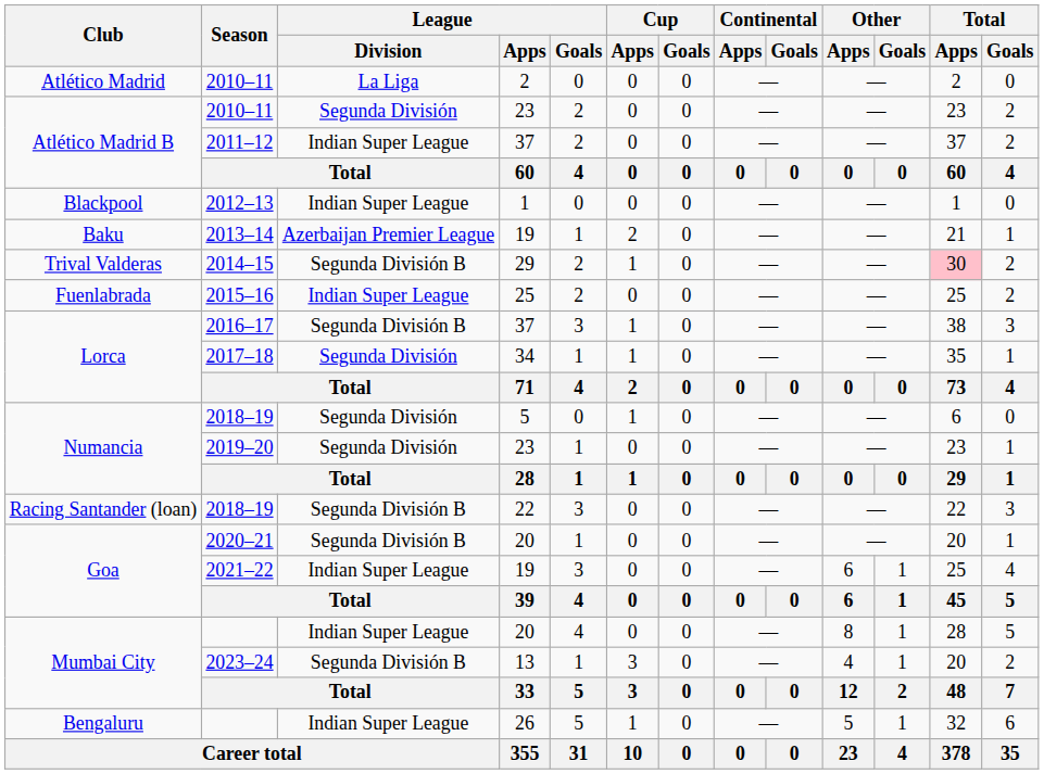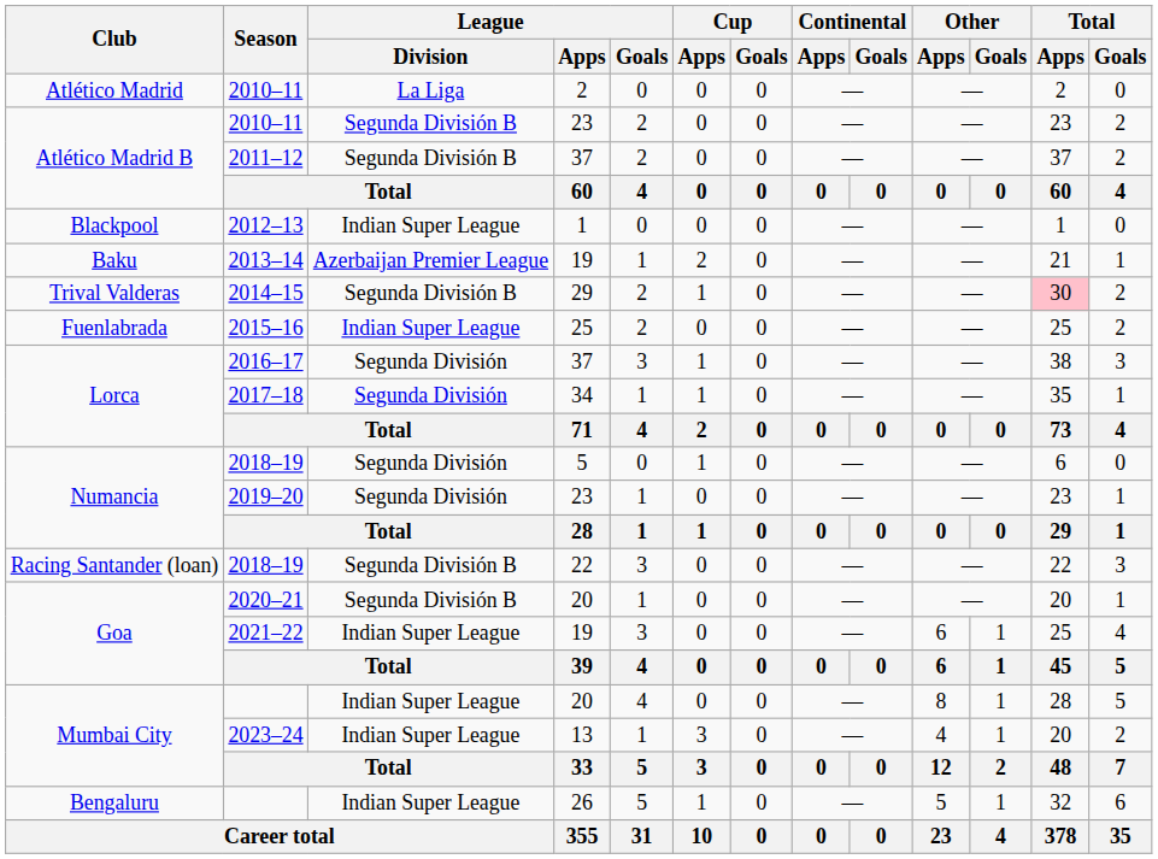 <table class="wikitable" style="text-align: center;">
 <tr>
 <th rowspan="2">Club</th>
 <th rowspan="2">Season</th>
 <th colspan="3">League</th>
 <th colspan="2">Cup</th>
 <th colspan="2">Continental</th>
 <th colspan="2">Other</th>
 <th colspan="2">Total</th>
 </tr>
 <tr>
 <th>Division</th>
 <th>Apps</th>
 <th>Goals</th>
 <th>Apps</th>
 <th>Goals</th>
 <th>Apps</th>
 <th>Goals</th>
 <th>Apps</th>
 <th>Goals</th>
 <th>Apps</th>
 <th>Goals</th>
 </tr>
 <tr>
 <td><a href='#'>Atlético Madrid</a></td>
 <td><a href='#'>2010–11</a></td>
 <td><a href='#'>La Liga</a></td>
 <td>2</td>
 <td>0</td>
 <td>0</td>
 <td>0</td>
 <td colspan="2">—</td>
 <td colspan="2">—</td>
 <td>2</td>
 <td>0</td>
 </tr>
 <tr>
 <td rowspan="3"><a href='#'>Atlético Madrid B</a></td>
 <td><a href='#'>2010–11</a></td>
-<td><a href='#'>Segunda División</a></td>
+<td><a href='#'>Segunda División B</a></td>
 <td>23</td>
 <td>2</td>
 <td>0</td>
 <td>0</td>
 <td colspan="2">—</td>
 <td colspan="2">—</td>
 <td>23</td>
 <td>2</td>
 </tr>
 <tr>
 <td><a href='#'>2011–12</a></td>
-<td>Indian Super League</td>
+<td>Segunda División B</td>
 <td>37</td>
 <td>2</td>
 <td>0</td>
 <td>0</td>
 <td colspan="2">—</td>
 <td colspan="2">—</td>
 <td>37</td>
 <td>2</td>
 </tr>
 <tr>
 <th colspan="2">Total</th>
 <th>60</th>
 <th>4</th>
 <th>0</th>
 <th>0</th>
 <th>0</th>
 <th>0</th>
 <th>0</th>
 <th>0</th>
 <th>60</th>
 <th>4</th>
 </tr>
 <tr>
 <td><a href='#'>Blackpool</a></td>
 <td><a href='#'>2012–13</a></td>
 <td>Indian Super League</td>
 <td>1</td>
 <td>0</td>
 <td>0</td>
 <td>0</td>
 <td colspan="2">—</td>
 <td colspan="2">—</td>
 <td>1</td>
 <td>0</td>
 </tr>
 <tr>
 <td rowspan="1"><a href='#'>Baku</a></td>
 <td><a href='#'>2013–14</a></td>
 <td><a href='#'>Azerbaijan Premier League</a></td>
 <td>19</td>
 <td>1</td>
 <td>2</td>
 <td>0</td>
 <td colspan="2">—</td>
 <td colspan="2">—</td>
 <td>21</td>
 <td>1</td>
 </tr>
 <tr>
 <td rowspan="1"><a href='#'>Trival Valderas</a></td>
 <td><a href='#'>2014–15</a></td>
 <td>Segunda División B</td>
 <td>29</td>
 <td>2</td>
 <td>1</td>
 <td>0</td>
 <td colspan="2">—</td>
 <td colspan="2">—</td>
 <td style="background: pink;">30</td>
 <td>2</td>
 </tr>
 <tr>
 <td><a href='#'>Fuenlabrada</a></td>
 <td><a href='#'>2015–16</a></td>
 <td><a href='#'>Indian Super League</a></td>
 <td>25</td>
 <td>2</td>
 <td>0</td>
 <td>0</td>
 <td colspan="2">—</td>
 <td colspan="2">—</td>
 <td>25</td>
 <td>2</td>
 </tr>
 <tr>
 <td rowspan="3"><a href='#'>Lorca</a></td>
 <td><a href='#'>2016–17</a></td>
-<td>Segunda División B</td>
+<td>Segunda División</td>
 <td>37</td>
 <td>3</td>
 <td>1</td>
 <td>0</td>
 <td colspan="2">—</td>
 <td colspan="2">—</td>
 <td>38</td>
 <td>3</td>
 </tr>
 <tr>
 <td><a href='#'>2017–18</a></td>
 <td><a href='#'>Segunda División</a></td>
 <td>34</td>
 <td>1</td>
 <td>1</td>
 <td>0</td>
 <td colspan="2">—</td>
 <td colspan="2">—</td>
 <td>35</td>
 <td>1</td>
 </tr>
 <tr>
 <th colspan="2">Total</th>
 <th>71</th>
 <th>4</th>
 <th>2</th>
 <th>0</th>
 <th>0</th>
 <th>0</th>
 <th>0</th>
 <th>0</th>
 <th>73</th>
 <th>4</th>
 </tr>
 <tr>
 <td rowspan="3"><a href='#'>Numancia</a></td>
 <td><a href='#'>2018–19</a></td>
 <td>Segunda División</td>
 <td>5</td>
 <td>0</td>
 <td>1</td>
 <td>0</td>
 <td colspan="2">—</td>
 <td colspan="2">—</td>
 <td>6</td>
 <td>0</td>
 </tr>
 <tr>
 <td><a href='#'>2019–20</a></td>
 <td>Segunda División</td>
 <td>23</td>
 <td>1</td>
 <td>0</td>
 <td>0</td>
 <td colspan="2">—</td>
 <td colspan="2">—</td>
 <td>23</td>
 <td>1</td>
 </tr>
 <tr>
 <th colspan="2">Total</th>
 <th>28</th>
 <th>1</th>
 <th>1</th>
 <th>0</th>
 <th>0</th>
 <th>0</th>
 <th>0</th>
 <th>0</th>
 <th>29</th>
 <th>1</th>
 </tr>
 <tr>
 <td rowspan="1"><a href='#'>Racing Santander</a> (loan)</td>
 <td><a href='#'>2018–19</a></td>
 <td>Segunda División B</td>
 <td>22</td>
 <td>3</td>
 <td>0</td>
 <td>0</td>
 <td colspan="2">—</td>
 <td colspan="2">—</td>
 <td>22</td>
 <td>3</td>
 </tr>
 <tr>
 <td rowspan="3"><a href='#'>Goa</a></td>
 <td><a href='#'>2020–21</a></td>
 <td>Segunda División B</td>
 <td>20</td>
 <td>1</td>
 <td>0</td>
 <td>0</td>
 <td colspan="2">—</td>
 <td colspan="2">—</td>
 <td>20</td>
 <td>1</td>
 </tr>
 <tr>
 <td><a href='#'>2021–22</a></td>
 <td>Indian Super League</td>
 <td>19</td>
 <td>3</td>
 <td>0</td>
 <td>0</td>
 <td colspan="2">—</td>
 <td>6</td>
 <td>1</td>
 <td>25</td>
 <td>4</td>
 </tr>
 <tr>
 <th colspan="2">Total</th>
 <th>39</th>
 <th>4</th>
 <th>0</th>
 <th>0</th>
 <th>0</th>
 <th>0</th>
 <th>6</th>
 <th>1</th>
 <th>45</th>
 <th>5</th>
 </tr>
 <tr>
 <td rowspan="3"><a href='#'>Mumbai City</a></td>
 <td></td>
 <td>Indian Super League</td>
 <td>20</td>
 <td>4</td>
 <td>0</td>
 <td>0</td>
 <td colspan="2">—</td>
 <td>8</td>
 <td>1</td>
 <td>28</td>
 <td>5</td>
 </tr>
 <tr>
 <td><a href='#'>2023–24</a></td>
-<td>Segunda División B</td>
+<td>Indian Super League</td>
 <td>13</td>
 <td>1</td>
 <td>3</td>
 <td>0</td>
 <td colspan="2">—</td>
 <td>4</td>
 <td>1</td>
 <td>20</td>
 <td>2</td>
 </tr>
 <tr>
 <th colspan="2">Total</th>
 <th>33</th>
 <th>5</th>
 <th>3</th>
 <th>0</th>
 <th>0</th>
 <th>0</th>
 <th>12</th>
 <th>2</th>
 <th>48</th>
 <th>7</th>
 </tr>
 <tr>
 <td><a href='#'>Bengaluru</a></td>
 <td></td>
 <td>Indian Super League</td>
 <td>26</td>
 <td>5</td>
 <td>1</td>
 <td>0</td>
 <td colspan="2">—</td>
 <td>5</td>
 <td>1</td>
 <td>32</td>
 <td>6</td>
 </tr>
 <tr>
 <th colspan="3">Career total</th>
 <th>355</th>
 <th>31</th>
 <th>10</th>
 <th>0</th>
 <th>0</th>
 <th>0</th>
 <th>23</th>
 <th>4</th>
 <th>378</th>
 <th>35</th>
 </tr>
 </table>
